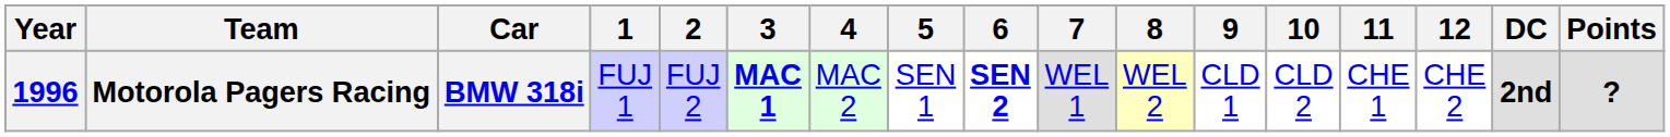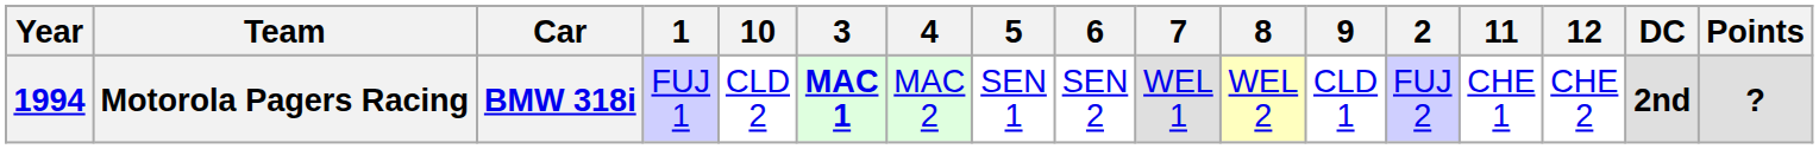 <table class="wikitable" style="text-align:center; font-size:85%">
 <tr>
 <th>Year</th>
 <th>Team</th>
 <th>Car</th>
 <th>1</th>
-<th>2</th>
+<th>10</th>
 <th>3</th>
 <th>4</th>
 <th>5</th>
 <th>6</th>
 <th>7</th>
 <th>8</th>
 <th>9</th>
-<th>10</th>
+<th>2</th>
 <th>11</th>
 <th>12</th>
 <th>DC</th>
 <th>Points</th>
 </tr>
 <tr>
-<th><a href='#'>1996</a></th>
+<th><a href='#'>1994</a></th>
 <th nowrap> Motorola Pagers Racing</th>
 <th nowrap><a href='#'>BMW 318i</a></th>
 <td style="background:#CFCFFF;"><a href='#'>FUJ<br>1</a><br></td>
-<td style="background:#CFCFFF;"><a href='#'>FUJ<br>2</a><br></td>
+<td style="background:#FFFFFF;"><a href='#'>CLD<br>2</a><br></td>
 <td style="background:#DFFFDF;"><strong><a href='#'>MAC<br>1</a><br></strong></td>
 <td style="background:#DFFFDF;"><a href='#'>MAC<br>2</a><br></td>
 <td style="background:#FFFFFF;"><a href='#'>SEN<br>1</a><br></td>
-<td style="background:#FFFFFF;"><strong><a href='#'>SEN<br>2</a><br></strong></td>
+<td style="background:#FFFFFF;"><a href='#'>SEN<br>2</a><br></td>
 <td style="background:#DFDFDF;"><a href='#'>WEL<br>1</a><br></td>
 <td style="background:#FFFFBF;"><a href='#'>WEL<br>2</a><br></td>
 <td style="background:#FFFFFF;"><a href='#'>CLD<br>1</a><br></td>
-<td style="background:#FFFFFF;"><a href='#'>CLD<br>2</a><br></td>
+<td style="background:#CFCFFF;"><a href='#'>FUJ<br>2</a><br></td>
 <td style="background:#FFFFFF;"><a href='#'>CHE<br>1</a><br></td>
 <td style="background:#FFFFFF;"><a href='#'>CHE<br>2</a><br></td>
 <th style="background:#DFDFDF;">2nd</th>
 <th style="background:#DFDFDF;">?</th>
 </tr>
 </table>
